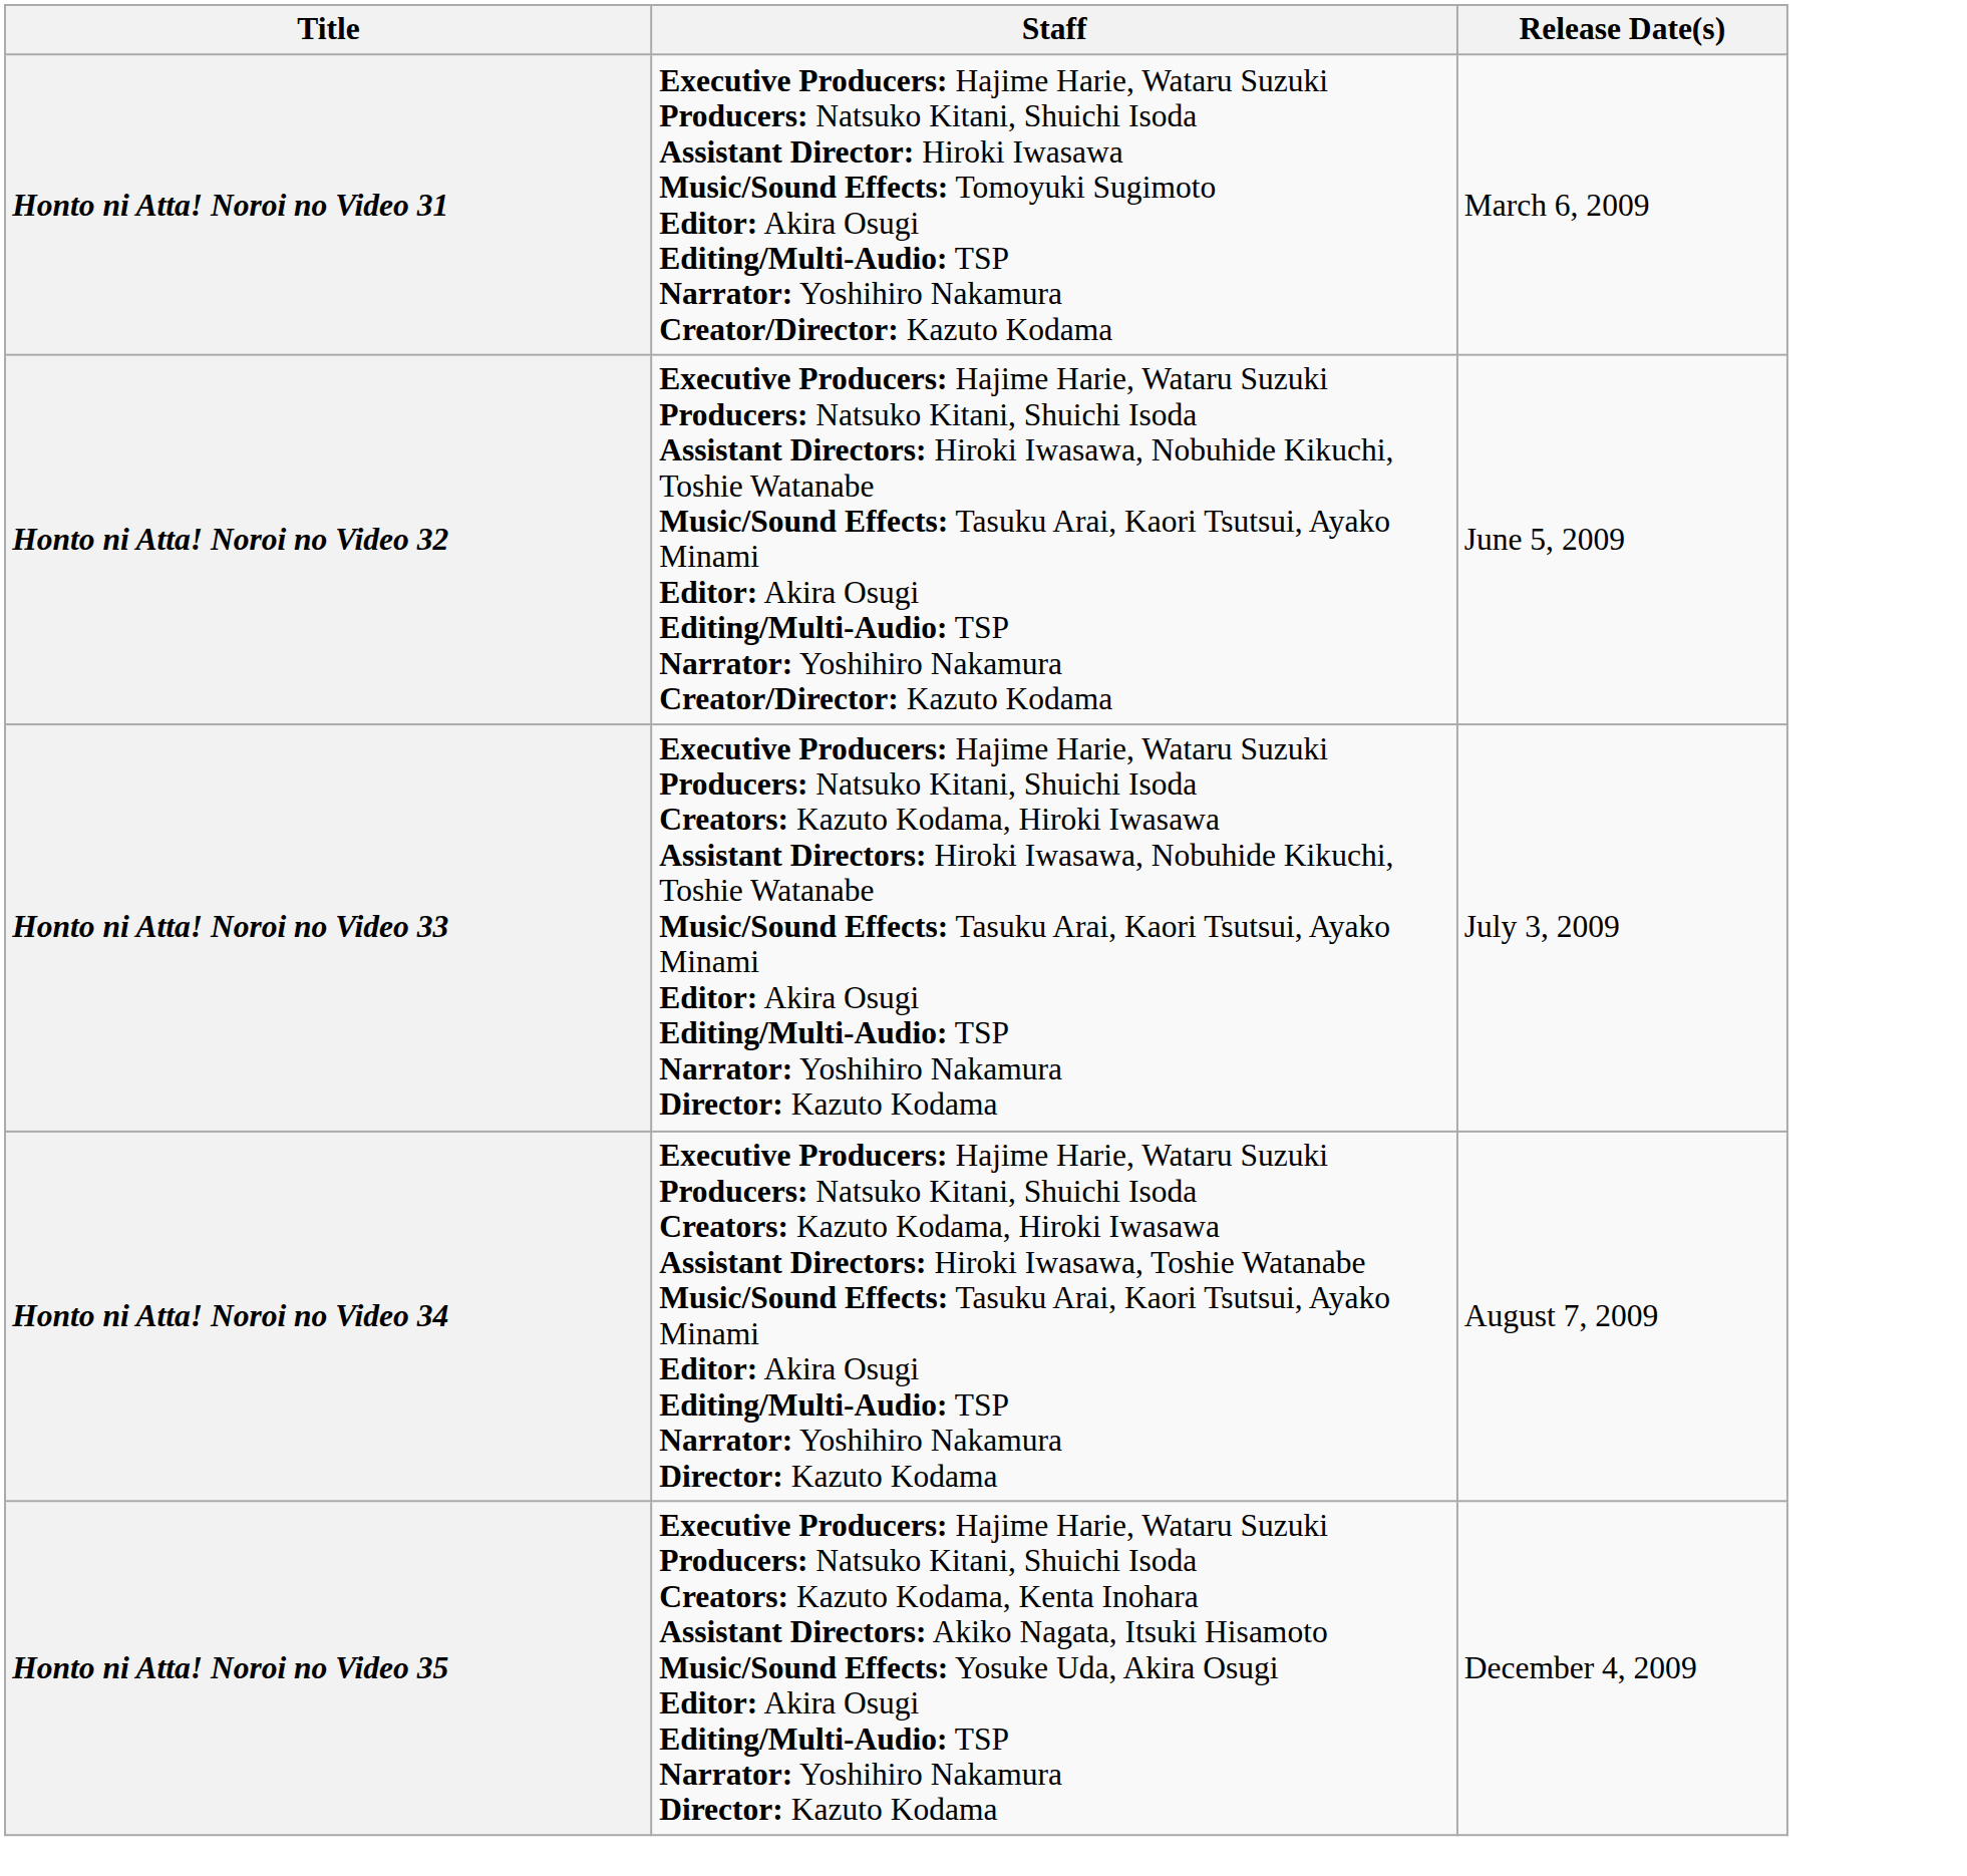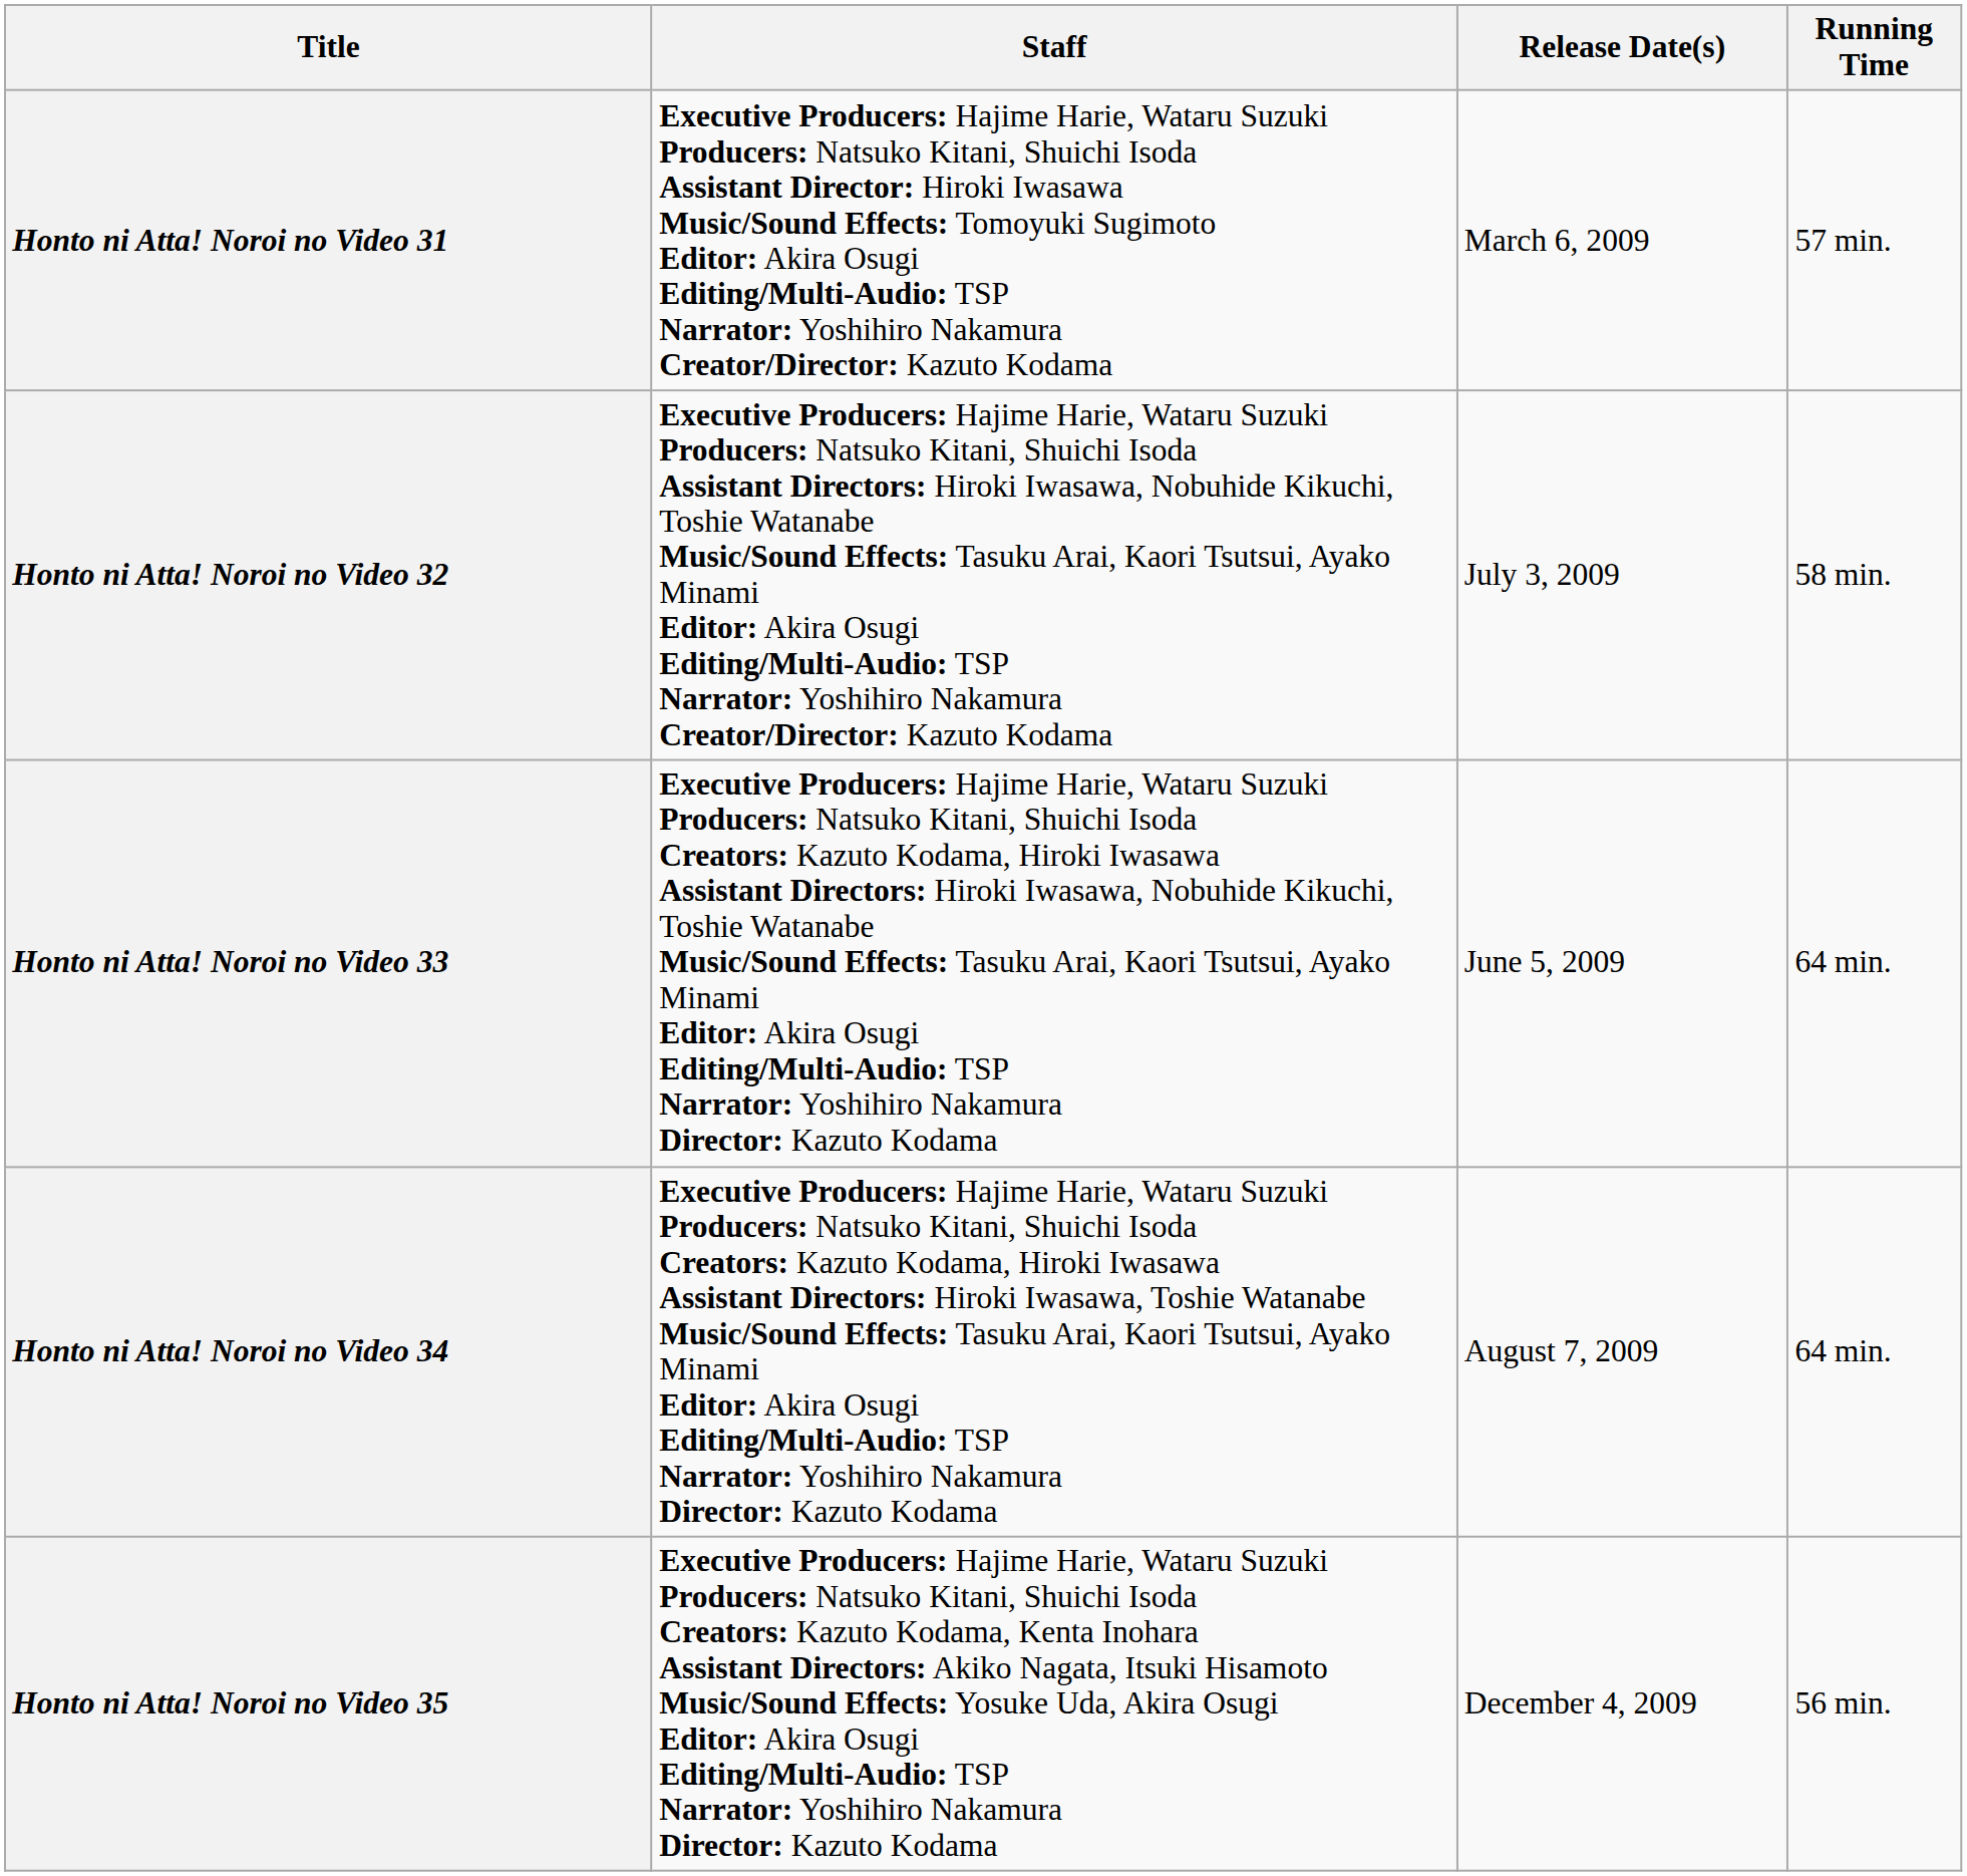 <table class="wikitable mw-collapsible mw-collapsed">
 <tr>
 <th style=width:20.0em>Title</th>
 <th style="width:25.0em">Staff</th>
 <th style="width:10.0em">Release Date(s)</th>
+<th style="width:5.0em">Running Time</th>
 </tr>
 <tr>
 <th style="text-align:left"><em>Honto ni Atta! Noroi no Video 31</em></th>
 <td><strong>Executive Producers:</strong> Hajime Harie, Wataru Suzuki<br><strong>Producers:</strong> Natsuko Kitani, Shuichi Isoda<br><strong>Assistant Director:</strong> Hiroki Iwasawa<br><strong>Music/Sound Effects:</strong> Tomoyuki Sugimoto<br><strong>Editor:</strong> Akira Osugi<br><strong>Editing/Multi-Audio:</strong> TSP<br><strong>Narrator:</strong> Yoshihiro Nakamura<br><strong>Creator/Director:</strong> Kazuto Kodama</td>
 <td>March 6, 2009</td>
+<td>57 min.</td>
 </tr>
 <tr>
 <th style="text-align:left"><em>Honto ni Atta! Noroi no Video 32</em></th>
 <td><strong>Executive Producers:</strong> Hajime Harie, Wataru Suzuki<br><strong>Producers:</strong> Natsuko Kitani, Shuichi Isoda<br><strong>Assistant Directors:</strong> Hiroki Iwasawa, Nobuhide Kikuchi, Toshie Watanabe<br><strong>Music/Sound Effects:</strong> Tasuku Arai, Kaori Tsutsui, Ayako Minami<br><strong>Editor:</strong> Akira Osugi<br><strong>Editing/Multi-Audio:</strong> TSP<br><strong>Narrator:</strong> Yoshihiro Nakamura<br><strong>Creator/Director:</strong> Kazuto Kodama</td>
-<td>June 5, 2009</td>
+<td>July 3, 2009</td>
+<td>58 min.</td>
 </tr>
 <tr>
 <th style="text-align:left"><em>Honto ni Atta! Noroi no Video 33</em></th>
 <td><strong>Executive Producers:</strong> Hajime Harie, Wataru Suzuki<br><strong>Producers:</strong> Natsuko Kitani, Shuichi Isoda<br><strong>Creators:</strong> Kazuto Kodama, Hiroki Iwasawa<br><strong>Assistant Directors:</strong> Hiroki Iwasawa, Nobuhide Kikuchi, Toshie Watanabe<br><strong>Music/Sound Effects:</strong> Tasuku Arai, Kaori Tsutsui, Ayako Minami<br><strong>Editor:</strong> Akira Osugi<br><strong>Editing/Multi-Audio:</strong> TSP<br><strong>Narrator:</strong> Yoshihiro Nakamura<br><strong>Director:</strong> Kazuto Kodama</td>
-<td>July 3, 2009</td>
+<td>June 5, 2009</td>
+<td>64 min.</td>
 </tr>
 <tr>
 <th style="text-align:left"><em>Honto ni Atta! Noroi no Video 34</em></th>
 <td><strong>Executive Producers:</strong> Hajime Harie, Wataru Suzuki<br><strong>Producers:</strong> Natsuko Kitani, Shuichi Isoda<br><strong>Creators:</strong> Kazuto Kodama, Hiroki Iwasawa<br><strong>Assistant Directors:</strong> Hiroki Iwasawa, Toshie Watanabe<br><strong>Music/Sound Effects:</strong> Tasuku Arai, Kaori Tsutsui, Ayako Minami<br><strong>Editor:</strong> Akira Osugi<br><strong>Editing/Multi-Audio:</strong> TSP<br><strong>Narrator:</strong> Yoshihiro Nakamura<br><strong>Director:</strong> Kazuto Kodama</td>
 <td>August 7, 2009</td>
+<td>64 min.</td>
 </tr>
 <tr>
 <th style="text-align:left"><em>Honto ni Atta! Noroi no Video 35</em></th>
 <td><strong>Executive Producers:</strong> Hajime Harie, Wataru Suzuki<br><strong>Producers:</strong> Natsuko Kitani, Shuichi Isoda<br><strong>Creators:</strong> Kazuto Kodama, Kenta Inohara<br><strong>Assistant Directors:</strong> Akiko Nagata, Itsuki Hisamoto<br><strong>Music/Sound Effects:</strong> Yosuke Uda, Akira Osugi<br><strong>Editor:</strong> Akira Osugi<br><strong>Editing/Multi-Audio:</strong> TSP<br><strong>Narrator:</strong> Yoshihiro Nakamura<br><strong>Director:</strong> Kazuto Kodama</td>
 <td>December 4, 2009</td>
+<td>56 min.</td>
 </tr>
 </table>
